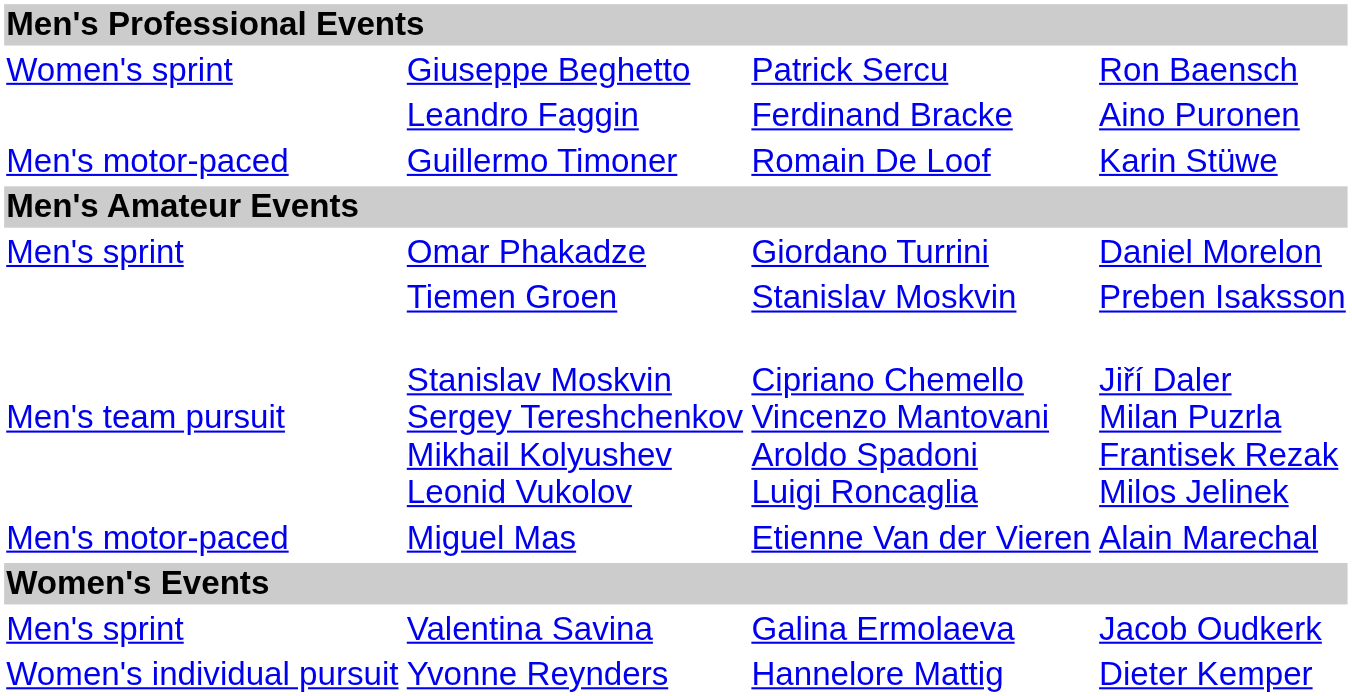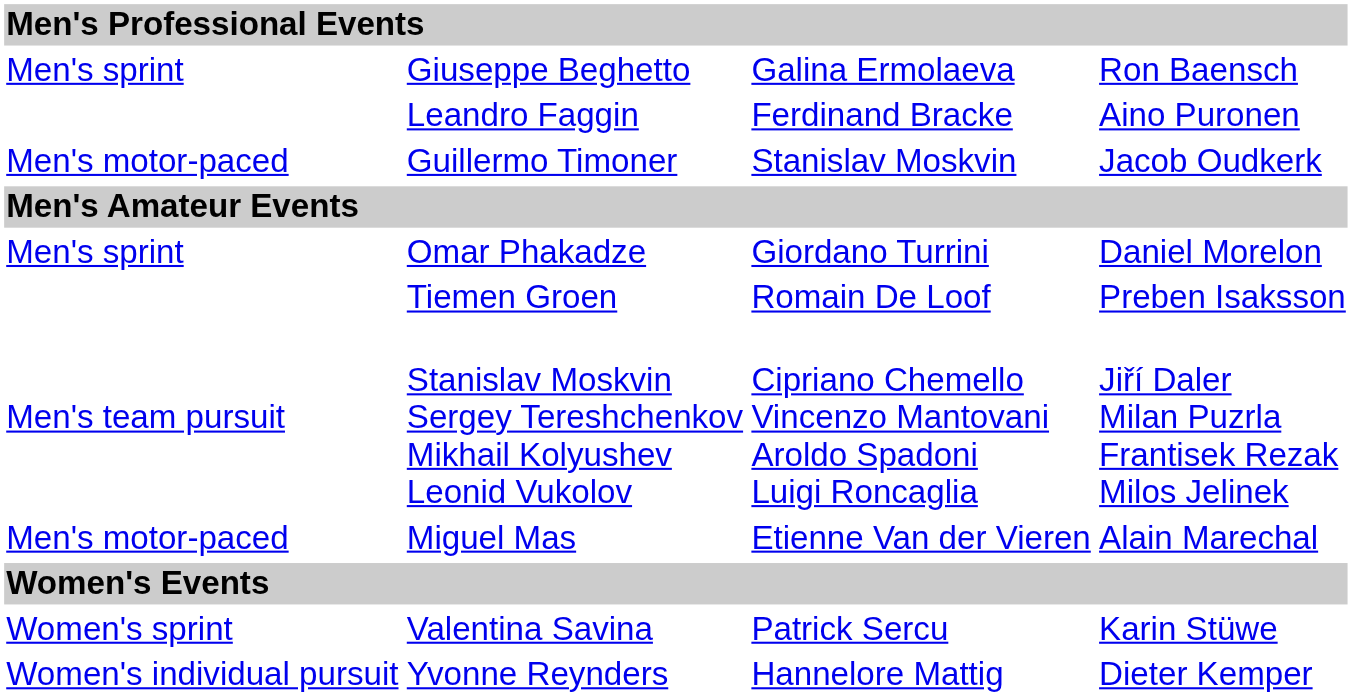 <table>
 <tr bgcolor="#cccccc">
 <td colspan=7><strong>Men's Professional Events</strong></td>
 </tr>
 <tr>
-<td><a href='#'>Women's sprint</a><br></td>
+<td><a href='#'>Men's sprint</a> <br></td>
 <td><a href='#'>Giuseppe Beghetto</a><br></td>
-<td><a href='#'>Patrick Sercu</a><br></td>
+<td><a href='#'>Galina Ermolaeva</a><br></td>
 <td><a href='#'>Ron Baensch</a><br></td>
 </tr>
 <tr>
 <td><br></td>
 <td><a href='#'>Leandro Faggin</a><br></td>
 <td><a href='#'>Ferdinand Bracke</a><br></td>
 <td><a href='#'>Aino Puronen</a><br></td>
 </tr>
 <tr>
 <td><a href='#'>Men's motor-paced</a><br></td>
 <td><a href='#'>Guillermo Timoner</a><br></td>
-<td><a href='#'>Romain De Loof</a><br></td>
-<td><a href='#'>Karin Stüwe</a><br></td>
+<td><a href='#'>Stanislav Moskvin</a><br></td>
+<td><a href='#'>Jacob Oudkerk</a><br></td>
 </tr>
 <tr bgcolor="#cccccc">
 <td colspan=7><strong>Men's Amateur Events</strong></td>
 </tr>
 <tr>
 <td><a href='#'>Men's sprint</a> <br></td>
 <td><a href='#'>Omar Phakadze</a> <br></td>
 <td><a href='#'>Giordano Turrini</a><br></td>
 <td><a href='#'>Daniel Morelon</a><br></td>
 </tr>
 <tr>
 <td><br></td>
 <td><a href='#'>Tiemen Groen</a><br></td>
-<td><a href='#'>Stanislav Moskvin</a><br></td>
+<td><a href='#'>Romain De Loof</a><br></td>
 <td><a href='#'>Preben Isaksson</a><br></td>
 </tr>
 <tr>
 <td><a href='#'>Men's team pursuit</a><br></td>
 <td> <br> <a href='#'>Stanislav Moskvin</a><br> <a href='#'>Sergey Tereshchenkov</a><br> <a href='#'>Mikhail Kolyushev</a><br> <a href='#'>Leonid Vukolov</a></td>
 <td> <br> <a href='#'>Cipriano Chemello</a><br> <a href='#'>Vincenzo Mantovani</a><br> <a href='#'>Aroldo Spadoni</a><br> <a href='#'>Luigi Roncaglia</a></td>
 <td> <br> <a href='#'>Jiří Daler</a><br> <a href='#'>Milan Puzrla</a><br> <a href='#'>Frantisek Rezak</a><br> <a href='#'>Milos Jelinek</a></td>
 </tr>
 <tr>
 <td><a href='#'>Men's motor-paced</a><br></td>
 <td><a href='#'>Miguel Mas</a><br></td>
 <td><a href='#'>Etienne Van der Vieren</a><br></td>
 <td><a href='#'>Alain Marechal</a><br></td>
 </tr>
 <tr bgcolor="#cccccc">
 <td colspan=7><strong>Women's Events</strong></td>
 </tr>
 <tr>
-<td><a href='#'>Men's sprint</a> <br></td>
+<td><a href='#'>Women's sprint</a><br></td>
 <td><a href='#'>Valentina Savina</a><br></td>
-<td><a href='#'>Galina Ermolaeva</a><br></td>
-<td><a href='#'>Jacob Oudkerk</a><br></td>
+<td><a href='#'>Patrick Sercu</a><br></td>
+<td><a href='#'>Karin Stüwe</a><br></td>
 </tr>
 <tr>
 <td><a href='#'>Women's individual pursuit</a><br></td>
 <td><a href='#'>Yvonne Reynders</a><br></td>
 <td><a href='#'>Hannelore Mattig</a><br></td>
 <td><a href='#'>Dieter Kemper</a><br></td>
 </tr>
 </table>
